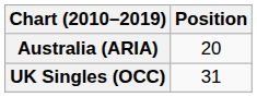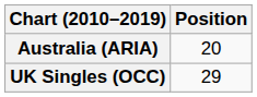 <table class="wikitable plainrowheaders" style="text-align:center">
 <tr>
 <th scope="col">Chart (2010–2019)</th>
 <th scope="col">Position</th>
 </tr>
 <tr>
 <th scope="row">Australia (ARIA)</th>
 <td>20</td>
 </tr>
 <tr>
 <th scope="row">UK Singles (OCC)</th>
-<td>31</td>
+<td>29</td>
 </tr>
 </table>
